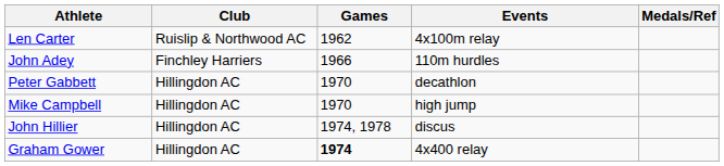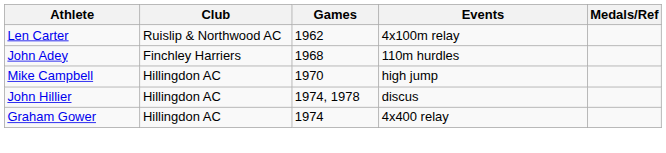 <table class="wikitable">
 <tr>
 <th width=160>Athlete</th>
 <th width=180>Club</th>
 <th width=100>Games</th>
 <th width=250>Events</th>
 <th width=80>Medals/Ref</th>
 </tr>
 <tr>
 <td><a href='#'>Len Carter</a></td>
 <td>Ruislip & Northwood AC</td>
 <td>1962</td>
 <td>4x100m relay</td>
 <td></td>
 </tr>
 <tr>
 <td><a href='#'>John Adey</a></td>
 <td>Finchley Harriers</td>
-<td>1966</td>
+<td>1968</td>
 <td>110m hurdles</td>
-<td></td>
-</tr>
-<tr>
-<td><a href='#'>Peter Gabbett</a></td>
-<td>Hillingdon AC</td>
-<td>1970</td>
-<td>decathlon</td>
 <td></td>
 </tr>
 <tr>
 <td><a href='#'>Mike Campbell</a></td>
 <td>Hillingdon AC</td>
 <td>1970</td>
 <td>high jump</td>
 <td></td>
 </tr>
 <tr>
 <td><a href='#'>John Hillier</a></td>
 <td>Hillingdon AC</td>
 <td>1974, 1978</td>
 <td>discus</td>
 <td></td>
 </tr>
 <tr>
 <td><a href='#'>Graham Gower</a></td>
 <td>Hillingdon AC</td>
-<td><strong>1974</strong></td>
+<td>1974</td>
 <td>4x400 relay</td>
 <td></td>
 </tr>
 </table>
